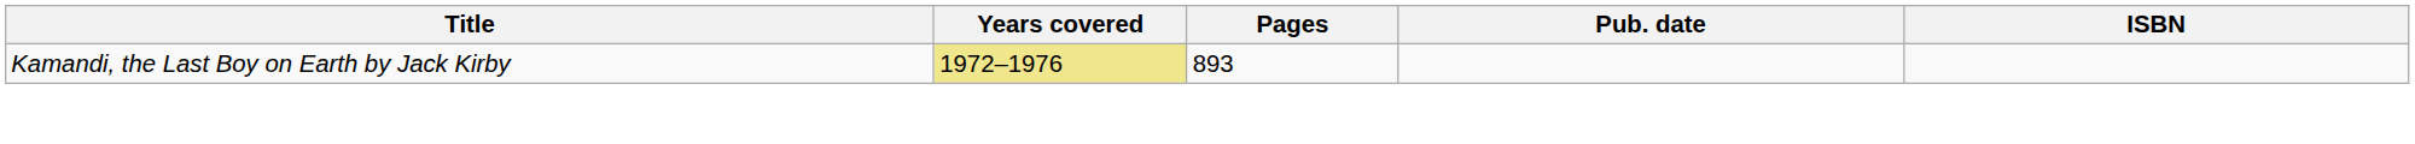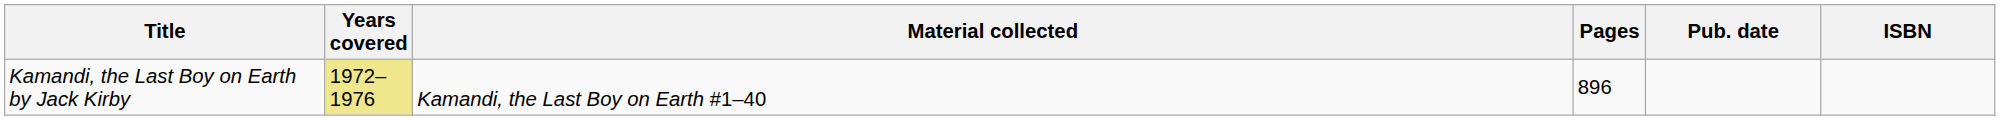 <table class="wikitable sortable" width=99%>
 <tr>
 <th width="245px">Title</th>
 <th width="60px">Years covered</th>
+<th class="unsortable">Material collected</th>
 <th width="50px">Pages</th>
 <th width="130px">Pub. date</th>
 <th class="unsortable" width="130px">ISBN</th>
 </tr>
 <tr>
 <td><em>Kamandi, the Last Boy on Earth by Jack Kirby</em></td>
 <td style="background: khaki;">1972–1976</td>
-<td>893</td>
+<td><br><em>Kamandi, the Last Boy on Earth</em> #1–40</td>
+<td>896</td>
 <td></td>
 <td></td>
 </tr>
 </table>
